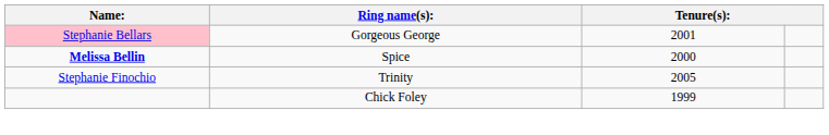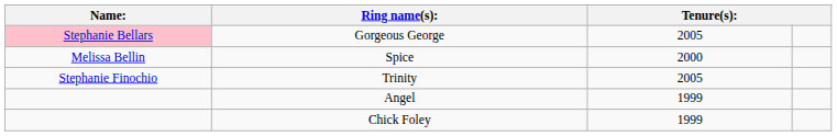 <table style="font-size: 85%; text-align: center;" class="sortable wikitable" width="70%">
 <tr>
 <th width="25%">Name:</th>
 <th><a href='#'>Ring name</a>(s):</th>
 <th colspan="2">Tenure(s):</th>
 </tr>
 <tr>
 <td style="background: pink;"><a href='#'>Stephanie Bellars</a></td>
 <td>Gorgeous George</td>
-<td>2001</td>
+<td>2005</td>
 <td></td>
 </tr>
 <tr>
-<td><strong><a href='#'>Melissa Bellin</a></strong></td>
+<td><a href='#'>Melissa Bellin</a></td>
 <td>Spice</td>
 <td>2000</td>
 <td></td>
 </tr>
 <tr>
 <td><a href='#'>Stephanie Finochio</a></td>
 <td>Trinity</td>
 <td>2005</td>
 <td></td>
 </tr>
 <tr>
 <td></td>
+<td>Angel</td>
+<td>1999</td>
+<td></td>
+</tr>
+<tr>
+<td></td>
 <td>Chick Foley</td>
 <td>1999</td>
 <td></td>
 </tr>
 </table>
